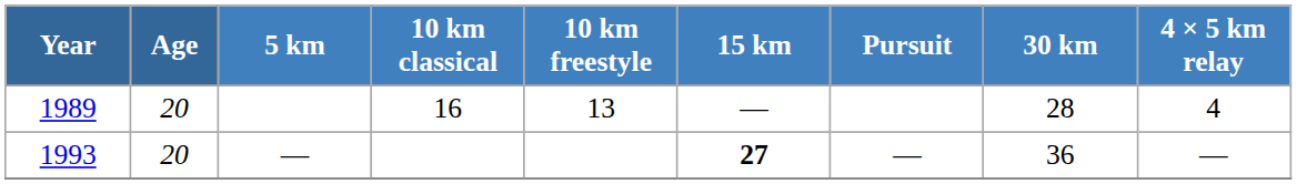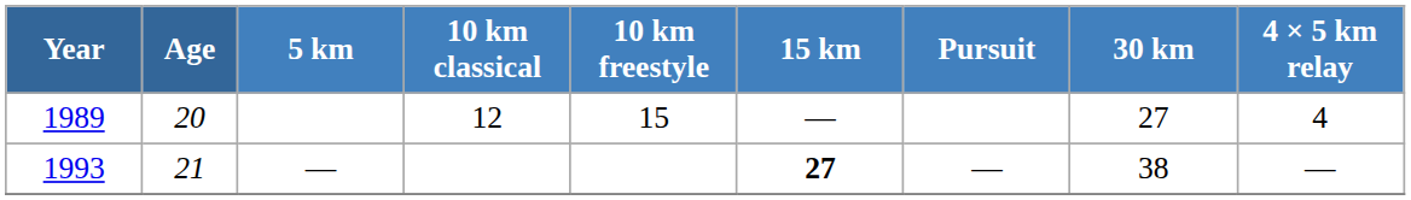 <table class="wikitable" style="font-size:95%; text-align:center; border:grey solid 1px; border-collapse:collapse; background:#ffffff;">
 <tr>
 <th style="background-color:#369; color:white; width:60px;"> Year </th>
 <th style="background-color:#369; color:white; width:40px;"> Age </th>
 <th style="background-color:#4180be; color:white; width:75px;"> 5 km </th>
 <th style="background-color:#4180be; color:white; width:75px;"> 10 km <br> classical </th>
 <th style="background-color:#4180be; color:white; width:75px;"> 10 km <br> freestyle </th>
 <th style="background-color:#4180be; color:white; width:75px;"> 15 km </th>
 <th style="background-color:#4180be; color:white; width:75px;"> Pursuit </th>
 <th style="background-color:#4180be; color:white; width:75px;"> 30 km </th>
 <th style="background-color:#4180be; color:white; width:75px;"> 4 × 5 km <br> relay </th>
 </tr>
 <tr>
 <td><a href='#'>1989</a></td>
 <td><em>20</em></td>
 <td></td>
-<td>16</td>
-<td>13</td>
+<td>12</td>
+<td>15</td>
 <td>—</td>
 <td></td>
-<td>28</td>
+<td>27</td>
 <td>4</td>
 </tr>
 <tr>
 <td><a href='#'>1993</a></td>
-<td><em>20</em></td>
+<td><em>21</em></td>
 <td>—</td>
 <td></td>
 <td></td>
 <td><strong>27</strong></td>
 <td>—</td>
-<td>36</td>
+<td>38</td>
 <td>—</td>
 </tr>
 <tr>
 </tr>
 </table>
